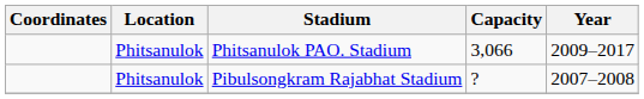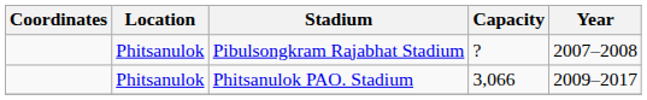 <table class="wikitable sortable">
 <tr>
 <th>Coordinates</th>
 <th>Location</th>
 <th>Stadium</th>
 <th>Capacity</th>
 <th>Year</th>
 </tr>
 <tr>
 <td></td>
 <td><a href='#'>Phitsanulok</a></td>
+<td><a href='#'>Pibulsongkram Rajabhat Stadium</a></td>
+<td>?</td>
+<td>2007–2008</td>
+</tr>
+<tr>
+<td></td>
+<td><a href='#'>Phitsanulok</a></td>
 <td><a href='#'>Phitsanulok PAO. Stadium</a></td>
 <td>3,066</td>
 <td>2009–2017</td>
 </tr>
 <tr>
-<td></td>
-<td><a href='#'>Phitsanulok</a></td>
-<td><a href='#'>Pibulsongkram Rajabhat Stadium</a></td>
-<td>?</td>
-<td>2007–2008</td>
-</tr>
-<tr>
 </tr>
 </table>
